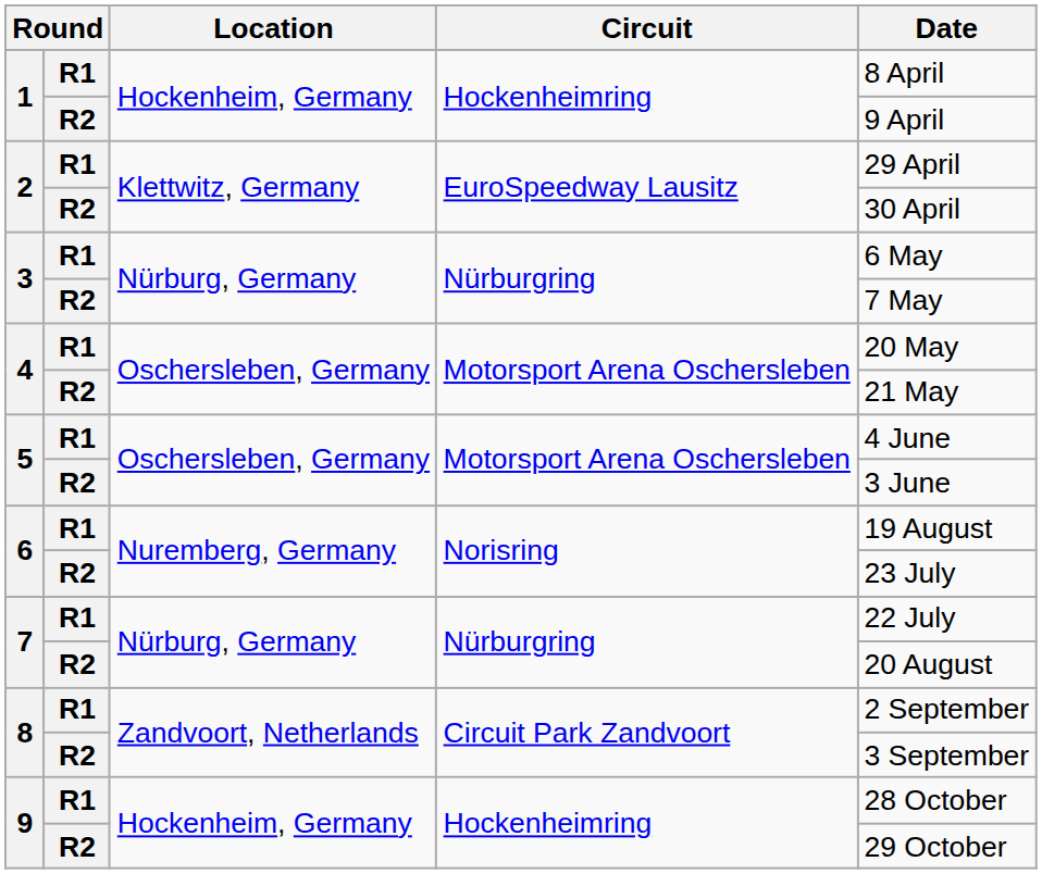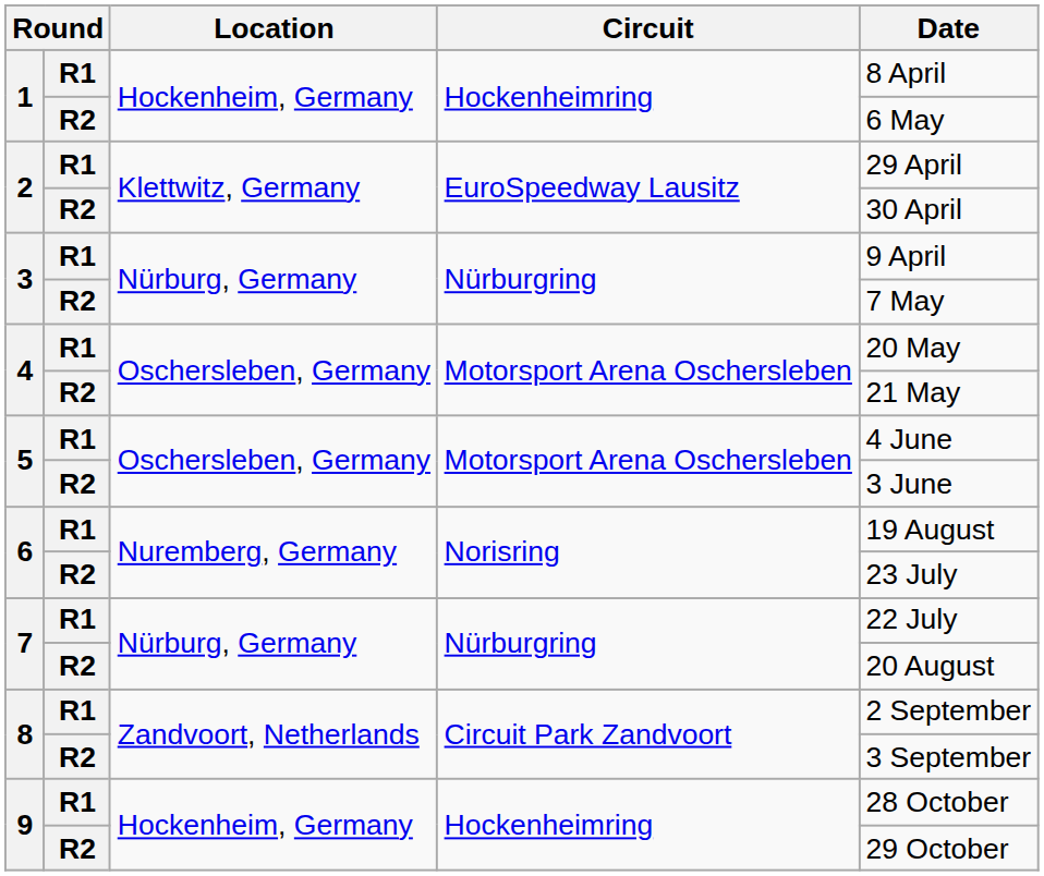 <table class="wikitable" style="font-size: 85%;">
 <tr>
 <th colspan=2>Round</th>
 <th>Location</th>
 <th>Circuit</th>
 <th>Date</th>
 </tr>
 <tr>
 <th rowspan=2>1</th>
 <th>R1</th>
 <td rowspan=2> <a href='#'>Hockenheim</a>, <a href='#'>Germany</a></td>
 <td rowspan=2><a href='#'>Hockenheimring</a></td>
 <td>8 April</td>
 </tr>
 <tr>
 <th>R2</th>
-<td>9 April</td>
+<td>6 May</td>
 </tr>
 <tr>
 <th rowspan=2>2</th>
 <th>R1</th>
 <td rowspan=2> <a href='#'>Klettwitz</a>, <a href='#'>Germany</a></td>
 <td rowspan=2><a href='#'>EuroSpeedway Lausitz</a></td>
 <td>29 April</td>
 </tr>
 <tr>
 <th>R2</th>
 <td>30 April</td>
 </tr>
 <tr>
 <th rowspan=2>3</th>
 <th>R1</th>
 <td rowspan=2> <a href='#'>Nürburg</a>, <a href='#'>Germany</a></td>
 <td rowspan=2><a href='#'>Nürburgring</a></td>
-<td>6 May</td>
+<td>9 April</td>
 </tr>
 <tr>
 <th>R2</th>
 <td>7 May</td>
 </tr>
 <tr>
 <th rowspan=2>4</th>
 <th>R1</th>
 <td rowspan=2> <a href='#'>Oschersleben</a>, <a href='#'>Germany</a></td>
 <td rowspan=2><a href='#'>Motorsport Arena Oschersleben</a></td>
 <td>20 May</td>
 </tr>
 <tr>
 <th>R2</th>
 <td>21 May</td>
 </tr>
 <tr>
 <th rowspan=2>5</th>
 <th>R1</th>
 <td rowspan=2> <a href='#'>Oschersleben</a>, <a href='#'>Germany</a></td>
 <td rowspan=2><a href='#'>Motorsport Arena Oschersleben</a></td>
 <td>4 June</td>
 </tr>
 <tr>
 <th>R2</th>
 <td>3 June</td>
 </tr>
 <tr>
 <th rowspan=2>6</th>
 <th>R1</th>
 <td rowspan=2> <a href='#'>Nuremberg</a>, <a href='#'>Germany</a></td>
 <td rowspan=2><a href='#'>Norisring</a></td>
 <td>19 August</td>
 </tr>
 <tr>
 <th>R2</th>
 <td>23 July</td>
 </tr>
 <tr>
 <th rowspan=2>7</th>
 <th>R1</th>
 <td rowspan=2> <a href='#'>Nürburg</a>, <a href='#'>Germany</a></td>
 <td rowspan=2><a href='#'>Nürburgring</a></td>
 <td>22 July</td>
 </tr>
 <tr>
 <th>R2</th>
 <td>20 August</td>
 </tr>
 <tr>
 <th rowspan=2>8</th>
 <th>R1</th>
 <td rowspan=2> <a href='#'>Zandvoort</a>, <a href='#'>Netherlands</a></td>
 <td rowspan=2><a href='#'>Circuit Park Zandvoort</a></td>
 <td>2 September</td>
 </tr>
 <tr>
 <th>R2</th>
 <td>3 September</td>
 </tr>
 <tr>
 <th rowspan=2>9</th>
 <th>R1</th>
 <td rowspan=2> <a href='#'>Hockenheim</a>, <a href='#'>Germany</a></td>
 <td rowspan=2><a href='#'>Hockenheimring</a></td>
 <td>28 October</td>
 </tr>
 <tr>
 <th>R2</th>
 <td>29 October</td>
 </tr>
 </table>
